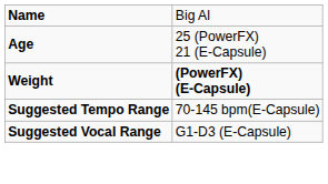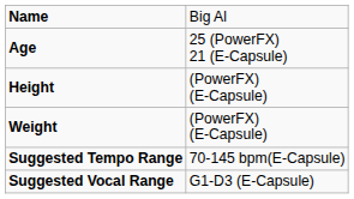 <table class="wikitable">
 <tr>
 <td><strong>Name</strong></td>
 <td>Big Al</td>
 </tr>
 <tr>
 <td><strong>Age</strong></td>
 <td>25 (PowerFX)<br>21 (E-Capsule)</td>
 </tr>
 <tr>
+<td><strong>Height</strong></td>
+<td>(PowerFX)<br>(E-Capsule)</td>
+</tr>
+<tr>
 <td><strong>Weight</strong></td>
-<td><strong>(PowerFX)<br> (E-Capsule)</strong></td>
+<td>(PowerFX)<br> (E-Capsule)</td>
 </tr>
 <tr>
 <td><strong>Suggested Tempo Range</strong></td>
 <td>70-145 bpm(E-Capsule)</td>
 </tr>
 <tr>
 <td><strong>Suggested Vocal Range</strong></td>
 <td>G1-D3 (E-Capsule)</td>
 </tr>
 </table>
